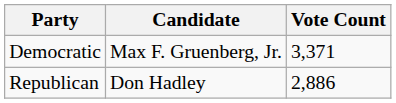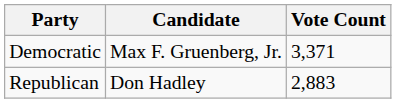 <table class="wikitable mw-collapsible">
 <tr>
 <th>Party</th>
 <th>Candidate</th>
 <th>Vote Count</th>
 </tr>
 <tr>
 <td>Democratic</td>
 <td>Max F. Gruenberg, Jr.</td>
 <td>3,371</td>
 </tr>
 <tr>
 <td>Republican</td>
 <td>Don Hadley</td>
-<td>2,886</td>
+<td>2,883</td>
 </tr>
 </table>
